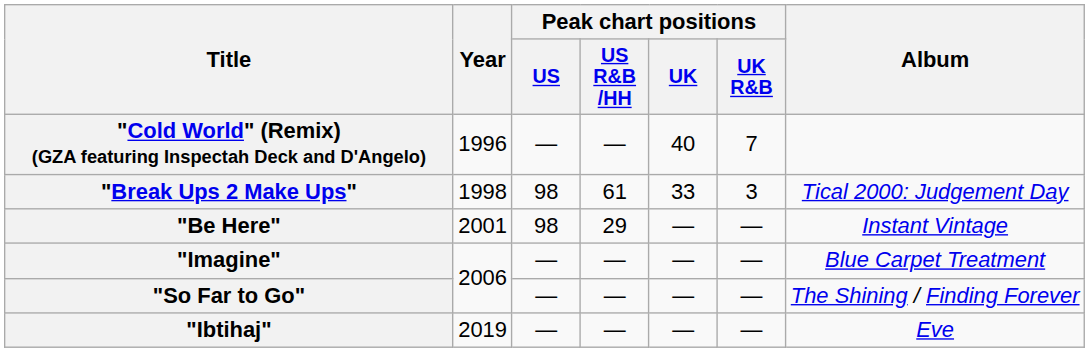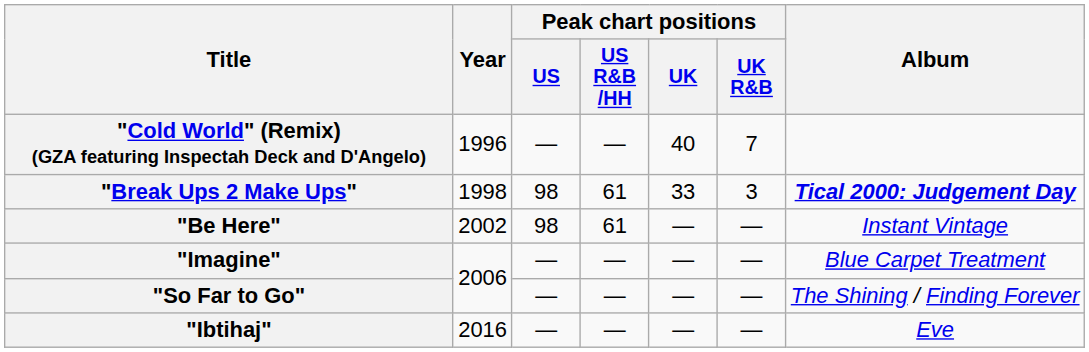 <table class="wikitable plainrowheaders" style="text-align:center;">
 <tr>
 <th scope="col" rowspan="2" style="width:20em;">Title</th>
 <th scope="col" rowspan="2">Year</th>
 <th scope="col" colspan="4">Peak chart positions</th>
 <th scope="col" rowspan="2">Album</th>
 </tr>
 <tr>
 <th scope="col" style="width:3em;font-size:90%;"><a href='#'>US</a><br></th>
 <th scope="col" style="width:3em;font-size:90%;"><a href='#'>US<br>R&B<br>/HH</a><br></th>
 <th scope="col" style="width:3em;font-size:90%;"><a href='#'>UK</a><br></th>
 <th scope="col" style="width:3em;font-size:90%;"><a href='#'>UK R&B</a><br></th>
 </tr>
 <tr>
 <th scope="row">"<a href='#'>Cold World</a>" (Remix)<br><small>(GZA featuring Inspectah Deck and D'Angelo)</small></th>
 <td>1996</td>
 <td>—</td>
 <td>—</td>
 <td>40</td>
 <td>7</td>
 <td></td>
 </tr>
 <tr>
 <th scope="row">"<a href='#'>Break Ups 2 Make Ups</a>"<br></th>
 <td>1998</td>
 <td>98</td>
 <td>61</td>
 <td>33</td>
 <td>3</td>
-<td><em><a href='#'>Tical 2000: Judgement Day</a></em></td>
+<td><strong><em><a href='#'>Tical 2000: Judgement Day</a></em></strong></td>
 </tr>
 <tr>
 <th scope="row">"Be Here"<br></th>
-<td>2001</td>
+<td>2002</td>
 <td>98</td>
-<td>29</td>
+<td>61</td>
 <td>—</td>
 <td>—</td>
 <td><em><a href='#'>Instant Vintage</a></em></td>
 </tr>
 <tr>
 <th scope="row">"Imagine"<br></th>
 <td rowspan="2">2006</td>
 <td>—</td>
 <td>—</td>
 <td>—</td>
 <td>—</td>
 <td><em><a href='#'>Blue Carpet Treatment</a></em></td>
 </tr>
 <tr>
 <th scope="row">"So Far to Go"<br></th>
 <td>—</td>
 <td>—</td>
 <td>—</td>
 <td>—</td>
 <td><em><a href='#'>The Shining</a> / <a href='#'>Finding Forever</a></em></td>
 </tr>
 <tr>
 <th scope="row">"Ibtihaj" <br></th>
-<td>2019</td>
+<td>2016</td>
 <td>—</td>
 <td>—</td>
 <td>—</td>
 <td>—</td>
 <td><em><a href='#'>Eve</a></em></td>
 </tr>
 </table>
